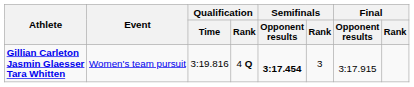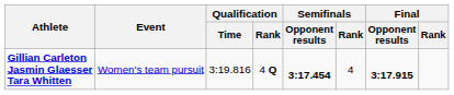 <table class="wikitable" style="font-size:90%">
 <tr>
 <th rowspan=2>Athlete</th>
 <th rowspan=2>Event</th>
 <th colspan=2>Qualification</th>
 <th colspan=2>Semifinals</th>
 <th colspan=2>Final</th>
 </tr>
 <tr style="font-size:95%">
 <th>Time</th>
 <th>Rank</th>
 <th>Opponent<br>results</th>
 <th>Rank</th>
 <th>Opponent<br>results</th>
 <th>Rank</th>
 </tr>
 <tr align=center>
 <td align=left><strong><a href='#'>Gillian Carleton</a><br><a href='#'>Jasmin Glaesser</a><br><a href='#'>Tara Whitten</a></strong></td>
 <td align=left><a href='#'>Women's team pursuit</a></td>
 <td>3:19.816</td>
 <td>4 <strong>Q</strong></td>
 <td><strong><br>3:17.454</strong></td>
-<td>3</td>
-<td><br>3:17.915</td>
+<td>4</td>
+<td><strong><br>3:17.915</strong></td>
 <td></td>
 </tr>
 </table>
